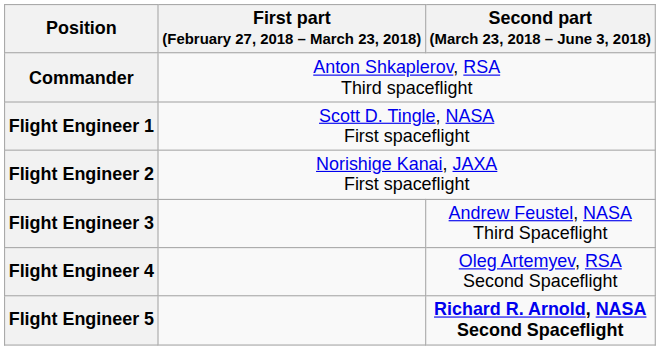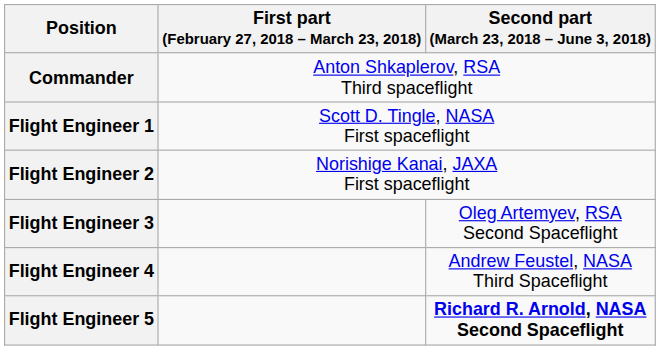 <table class="wikitable">
 <tr>
 <th>Position</th>
 <th>First part<br><small>(February 27, 2018 – March 23, 2018)</small></th>
 <th>Second part<br><small>(March 23, 2018 – June 3, 2018)</small></th>
 </tr>
 <tr>
 <th>Commander</th>
 <td colspan=2 align=center> <a href='#'>Anton Shkaplerov</a>, <a href='#'>RSA</a><br>Third spaceflight</td>
 </tr>
 <tr>
 <th>Flight Engineer 1</th>
 <td colspan=2 align=center> <a href='#'>Scott D. Tingle</a>, <a href='#'>NASA</a><br>First spaceflight</td>
 </tr>
 <tr>
 <th>Flight Engineer 2</th>
 <td colspan=2 align=center> <a href='#'>Norishige Kanai</a>, <a href='#'>JAXA</a><br>First spaceflight</td>
 </tr>
 <tr>
 <th>Flight Engineer 3</th>
 <td></td>
-<td align=center> <a href='#'>Andrew Feustel</a>, <a href='#'>NASA</a><br>Third Spaceflight</td>
+<td align=center> <a href='#'>Oleg Artemyev</a>, <a href='#'>RSA</a><br>Second Spaceflight</td>
 </tr>
 <tr>
 <th>Flight Engineer 4</th>
 <td></td>
-<td align=center> <a href='#'>Oleg Artemyev</a>, <a href='#'>RSA</a><br>Second Spaceflight</td>
+<td align=center> <a href='#'>Andrew Feustel</a>, <a href='#'>NASA</a><br>Third Spaceflight</td>
 </tr>
 <tr>
 <th>Flight Engineer 5</th>
 <td></td>
 <td align=center><strong> <a href='#'>Richard R. Arnold</a>, <a href='#'>NASA</a><br>Second Spaceflight</strong></td>
 </tr>
 </table>
